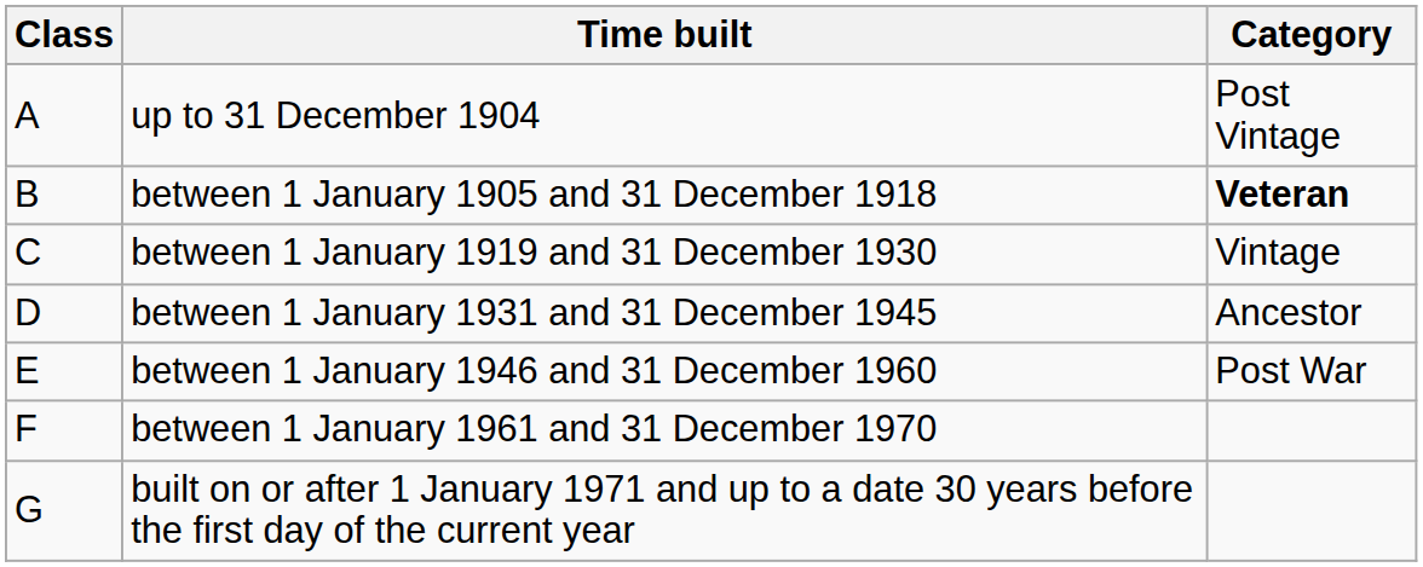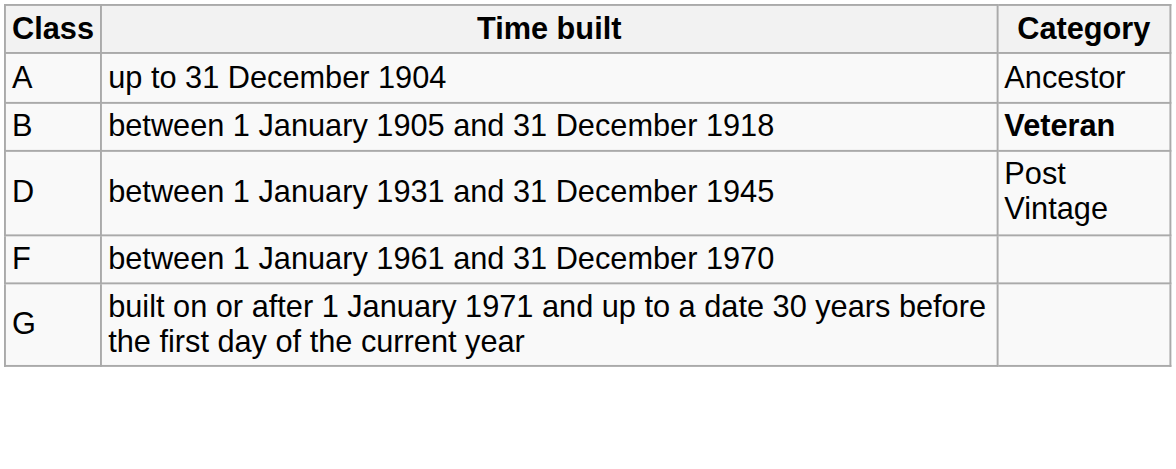 <table class="wikitable">
 <tr>
 <th>Class</th>
 <th>Time built</th>
 <th>Category</th>
 </tr>
 <tr>
 <td>A</td>
 <td>up to 31 December 1904</td>
-<td>Post Vintage</td>
+<td>Ancestor</td>
 </tr>
 <tr>
 <td>B</td>
 <td>between 1 January 1905 and 31 December 1918</td>
 <td><strong>Veteran</strong></td>
 </tr>
 <tr>
-<td>C</td>
-<td>between 1 January 1919 and 31 December 1930</td>
-<td>Vintage</td>
-</tr>
-<tr>
 <td>D</td>
 <td>between 1 January 1931 and 31 December 1945</td>
-<td>Ancestor</td>
-</tr>
-<tr>
-<td>E</td>
-<td>between 1 January 1946 and 31 December 1960</td>
-<td>Post War</td>
+<td>Post Vintage</td>
 </tr>
 <tr>
 <td>F</td>
 <td>between 1 January 1961 and 31 December 1970</td>
 <td></td>
 </tr>
 <tr>
 <td>G</td>
 <td>built on or after 1 January 1971 and up to a date 30 years before the first day of the current year</td>
 <td></td>
 </tr>
 </table>
